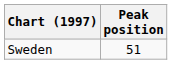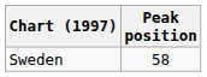 <table class="wikitable">
 <tr>
 <th>Chart (1997)</th>
 <th>Peak<br>position</th>
 </tr>
 <tr>
 <td>Sweden</td>
-<td align="center">51</td>
+<td align="center">58</td>
 </tr>
 </table>
